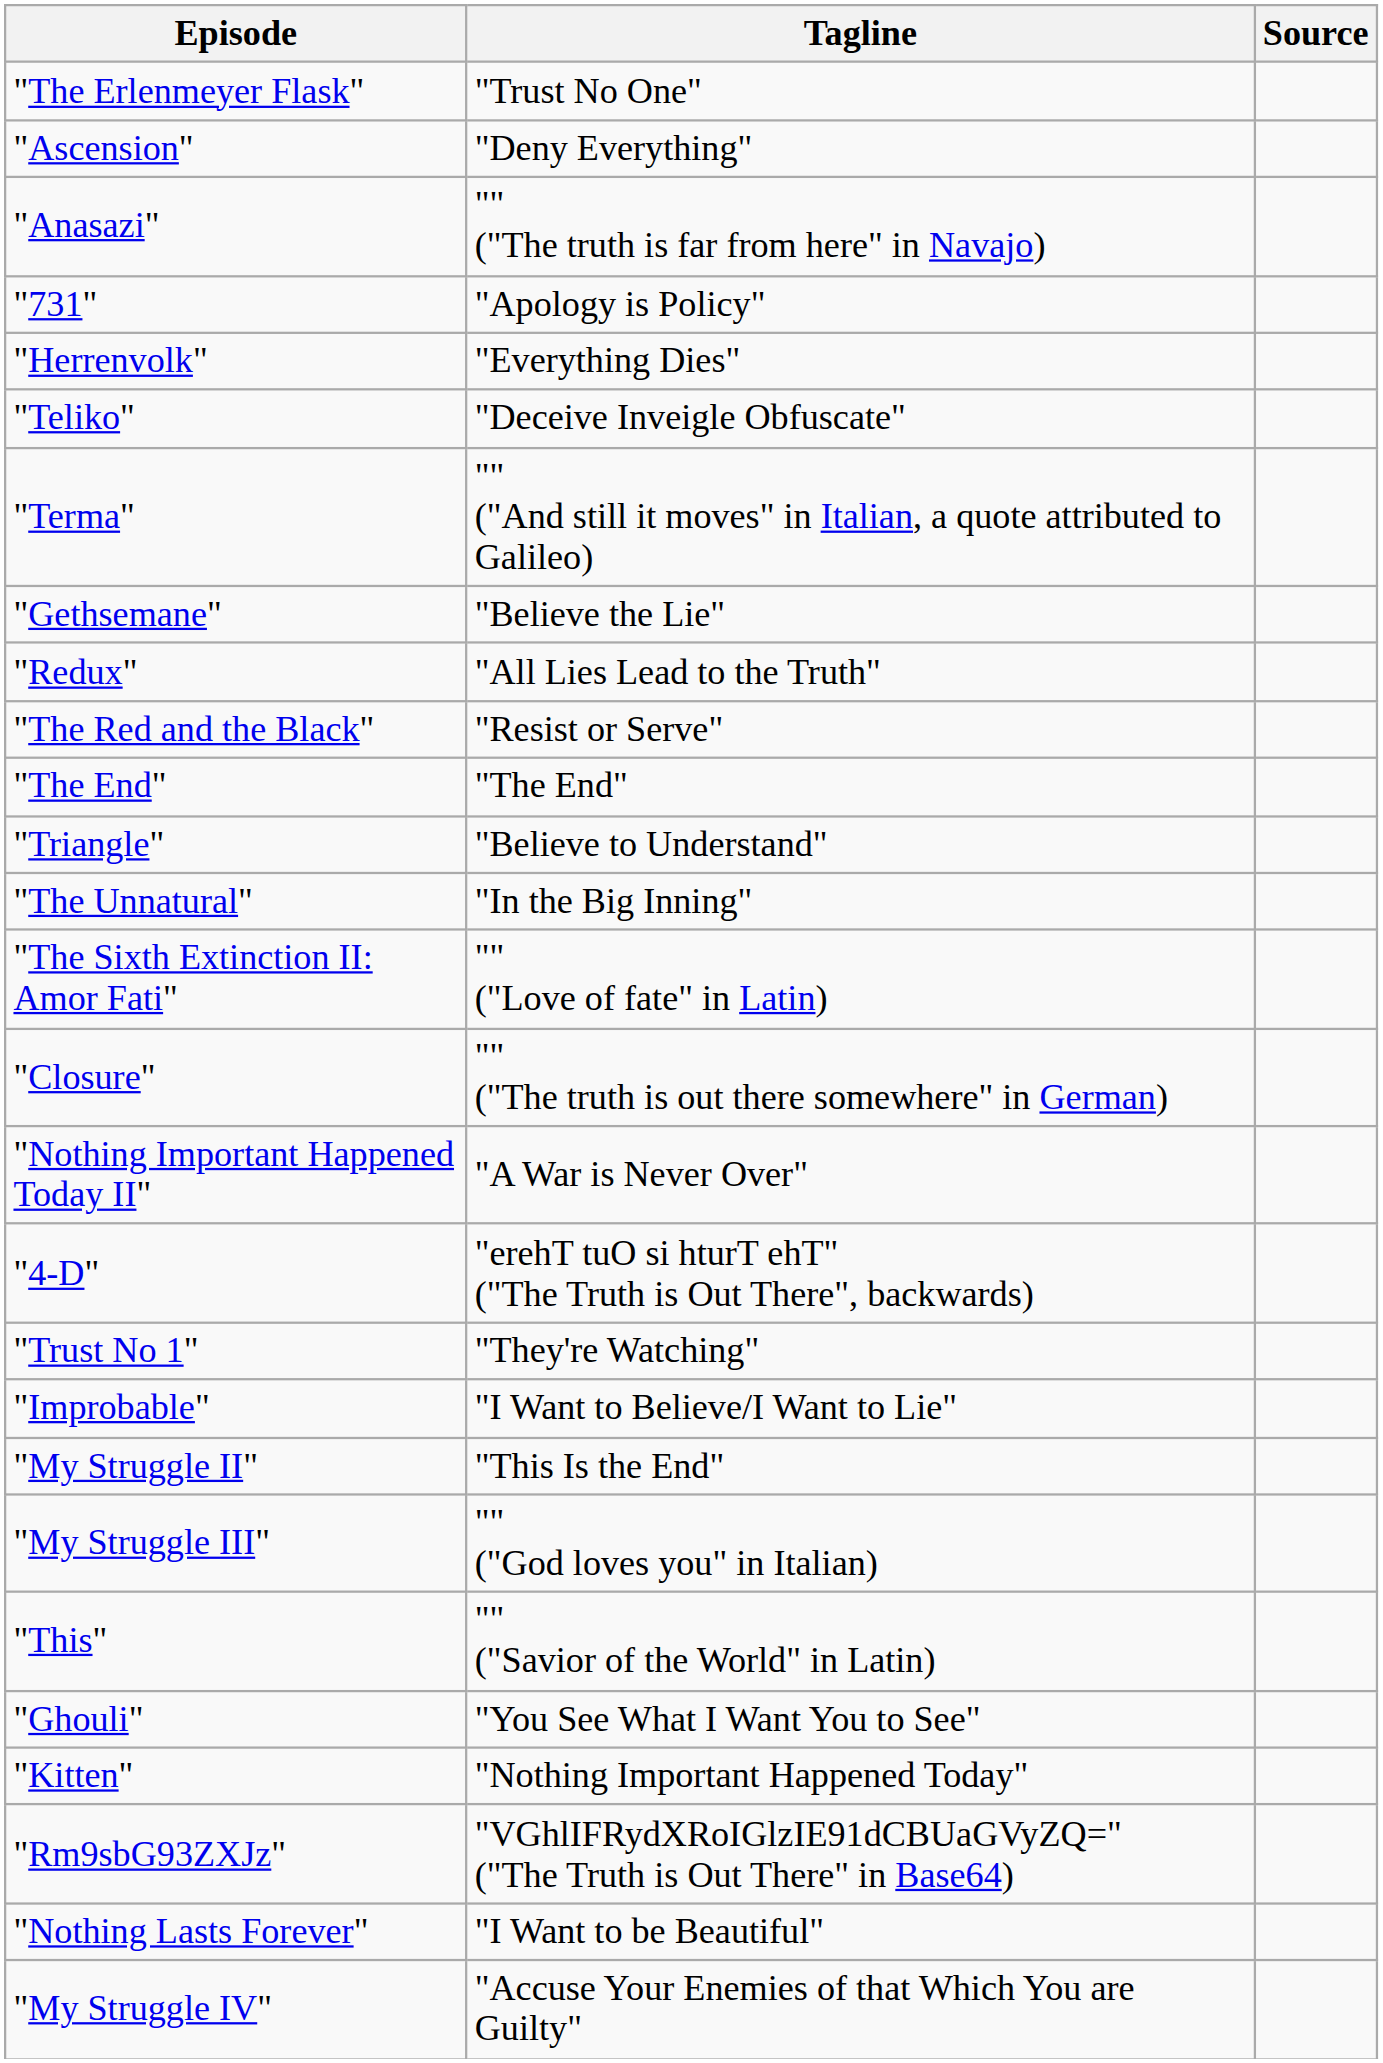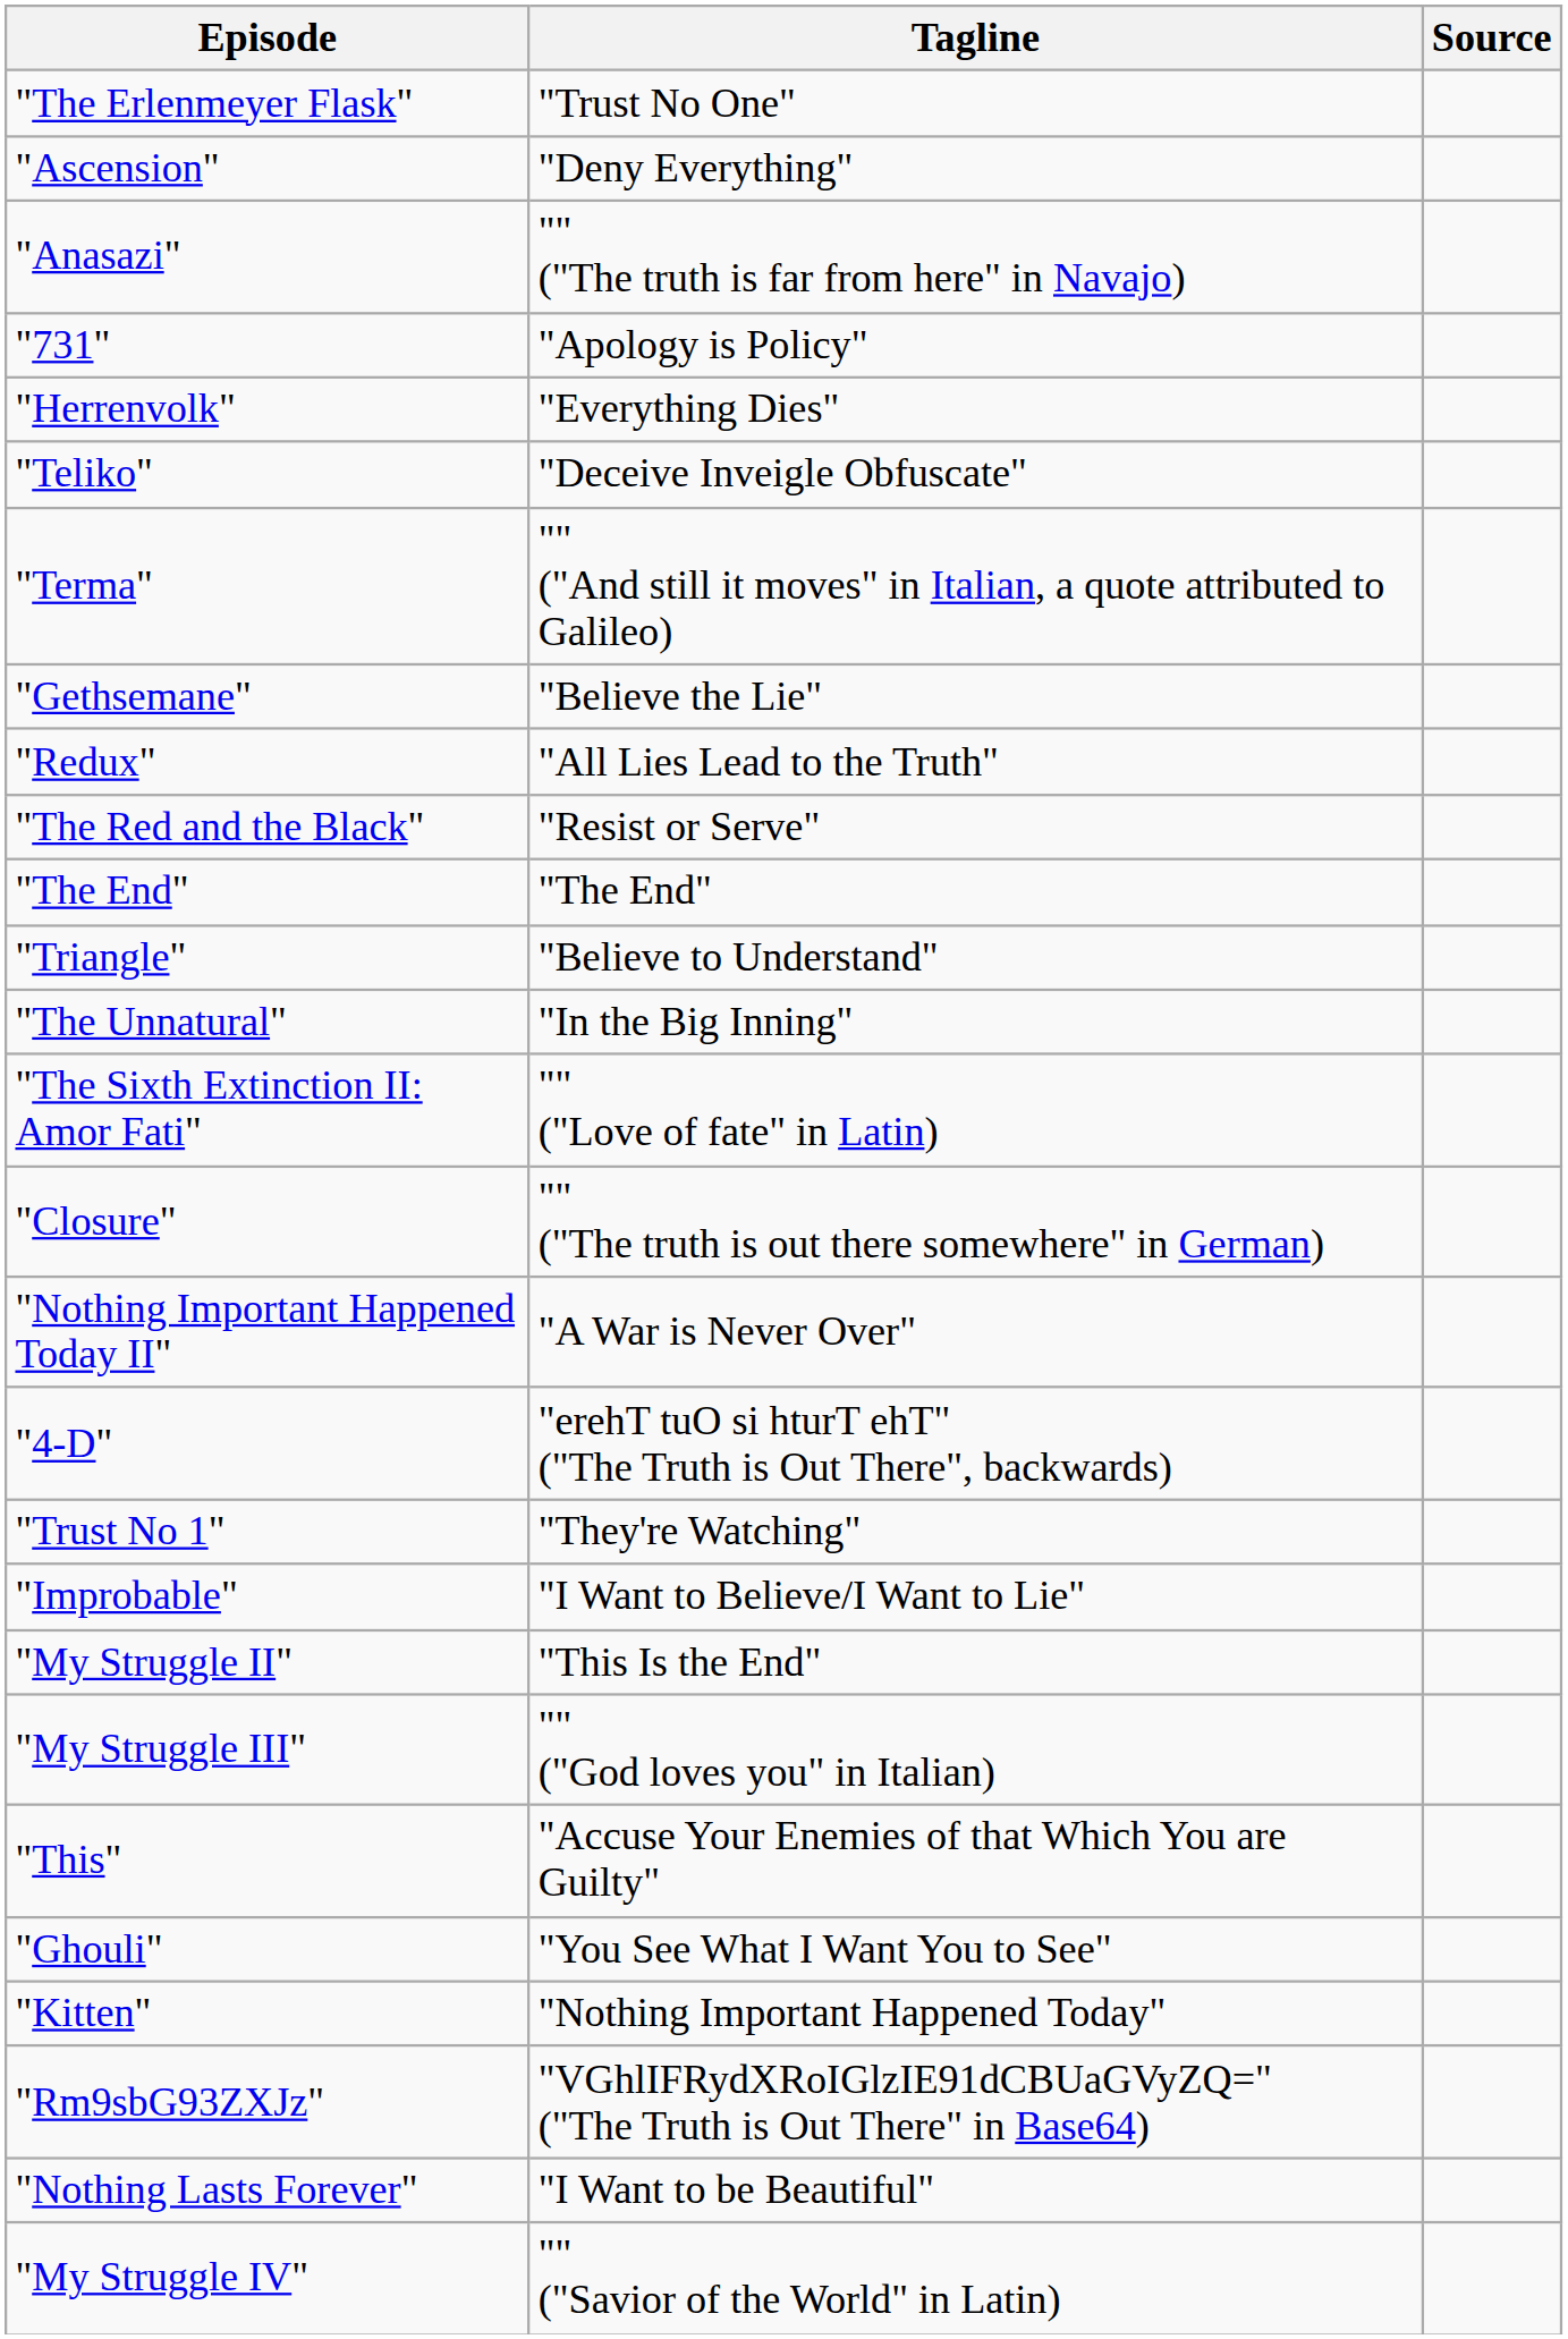 <table class="wikitable mw-collapsible mw-collapsed">
 <tr>
 <th>Episode</th>
 <th>Tagline</th>
 <th>Source</th>
 </tr>
 <tr>
 <td>"<a href='#'>The Erlenmeyer Flask</a>"</td>
 <td>"Trust No One"</td>
 <td></td>
 </tr>
 <tr>
 <td>"<a href='#'>Ascension</a>"</td>
 <td>"Deny Everything"</td>
 <td></td>
 </tr>
 <tr>
 <td>"<a href='#'>Anasazi</a>"</td>
 <td>""<br>("The truth is far from here" in <a href='#'>Navajo</a>)</td>
 <td></td>
 </tr>
 <tr>
 <td>"<a href='#'>731</a>"</td>
 <td>"Apology is Policy"</td>
 <td></td>
 </tr>
 <tr>
 <td>"<a href='#'>Herrenvolk</a>"</td>
 <td>"Everything Dies"</td>
 <td></td>
 </tr>
 <tr>
 <td>"<a href='#'>Teliko</a>"</td>
 <td>"Deceive Inveigle Obfuscate"</td>
 <td></td>
 </tr>
 <tr>
 <td>"<a href='#'>Terma</a>"</td>
 <td>""<br>("And still it moves" in <a href='#'>Italian</a>, a quote attributed to Galileo)</td>
 <td></td>
 </tr>
 <tr>
 <td>"<a href='#'>Gethsemane</a>"</td>
 <td>"Believe the Lie"</td>
 <td></td>
 </tr>
 <tr>
 <td>"<a href='#'>Redux</a>"</td>
 <td>"All Lies Lead to the Truth"</td>
 <td></td>
 </tr>
 <tr>
 <td>"<a href='#'>The Red and the Black</a>"</td>
 <td>"Resist or Serve"</td>
 <td></td>
 </tr>
 <tr>
 <td>"<a href='#'>The End</a>"</td>
 <td>"The End"</td>
 <td></td>
 </tr>
 <tr>
 <td>"<a href='#'>Triangle</a>"</td>
 <td>"Believe to Understand"</td>
 <td></td>
 </tr>
 <tr>
 <td>"<a href='#'>The Unnatural</a>"</td>
 <td>"In the Big Inning"</td>
 <td></td>
 </tr>
 <tr>
 <td>"<a href='#'>The Sixth Extinction II: Amor Fati</a>"</td>
 <td>""<br>("Love of fate" in <a href='#'>Latin</a>)</td>
 <td></td>
 </tr>
 <tr>
 <td>"<a href='#'>Closure</a>"</td>
 <td>""<br>("The truth is out there somewhere" in <a href='#'>German</a>)</td>
 <td></td>
 </tr>
 <tr>
 <td>"<a href='#'>Nothing Important Happened Today II</a>"</td>
 <td>"A War is Never Over"</td>
 <td></td>
 </tr>
 <tr>
 <td>"<a href='#'>4-D</a>"</td>
 <td>"erehT tuO si hturT ehT"<br>("The Truth is Out There", backwards)</td>
 <td></td>
 </tr>
 <tr>
 <td>"<a href='#'>Trust No 1</a>"</td>
 <td>"They're Watching"</td>
 <td></td>
 </tr>
 <tr>
 <td>"<a href='#'>Improbable</a>"</td>
 <td>"I Want to Believe/I Want to Lie"</td>
 <td></td>
 </tr>
 <tr>
 <td>"<a href='#'>My Struggle II</a>"</td>
 <td>"This Is the End"</td>
 <td></td>
 </tr>
 <tr>
 <td>"<a href='#'>My Struggle III</a>"</td>
 <td>""<br>("God loves you" in Italian)</td>
 <td></td>
 </tr>
 <tr>
 <td>"<a href='#'>This</a>"</td>
-<td>""<br>("Savior of the World" in Latin)</td>
+<td>"Accuse Your Enemies of that Which You are Guilty"</td>
 <td></td>
 </tr>
 <tr>
 <td>"<a href='#'>Ghouli</a>"</td>
 <td>"You See What I Want You to See"</td>
 <td></td>
 </tr>
 <tr>
 <td>"<a href='#'>Kitten</a>"</td>
 <td>"Nothing Important Happened Today"</td>
 <td></td>
 </tr>
 <tr>
 <td>"<a href='#'>Rm9sbG93ZXJz</a>"</td>
 <td>"VGhlIFRydXRoIGlzIE91dCBUaGVyZQ="<br>("The Truth is Out There" in <a href='#'>Base64</a>)</td>
 <td></td>
 </tr>
 <tr>
 <td>"<a href='#'>Nothing Lasts Forever</a>"</td>
 <td>"I Want to be Beautiful"</td>
 <td></td>
 </tr>
 <tr>
 <td>"<a href='#'>My Struggle IV</a>"</td>
-<td>"Accuse Your Enemies of that Which You are Guilty"</td>
+<td>""<br>("Savior of the World" in Latin)</td>
 <td></td>
 </tr>
 </table>
